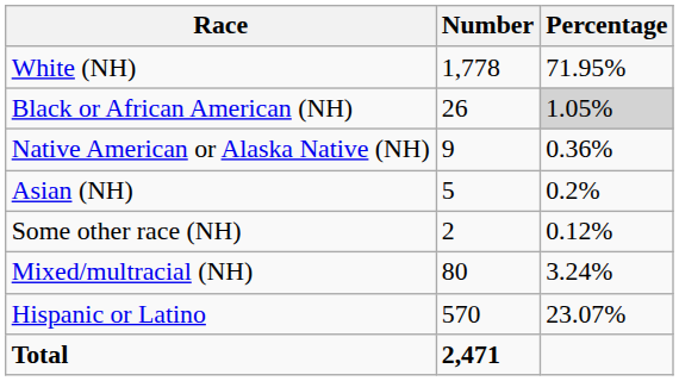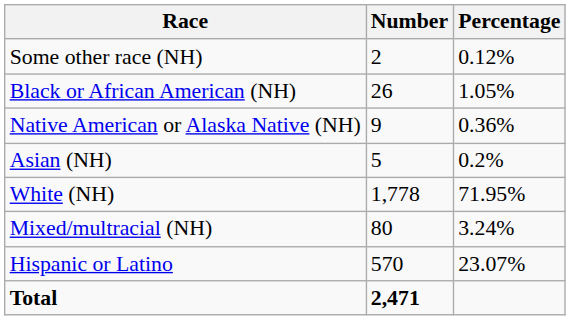 <table class="wikitable">
 <tr>
 <th>Race</th>
 <th>Number</th>
 <th>Percentage</th>
 </tr>
 <tr>
-<td><a href='#'>White</a> (NH)</td>
-<td>1,778</td>
-<td>71.95%</td>
+<td>Some other race (NH)</td>
+<td>2</td>
+<td>0.12%</td>
 </tr>
 <tr>
 <td><a href='#'>Black or African American</a> (NH)</td>
 <td>26</td>
-<td style="background: lightgrey;">1.05%</td>
+<td>1.05%</td>
 </tr>
 <tr>
 <td><a href='#'>Native American</a> or <a href='#'>Alaska Native</a> (NH)</td>
 <td>9</td>
 <td>0.36%</td>
 </tr>
 <tr>
 <td><a href='#'>Asian</a> (NH)</td>
 <td>5</td>
 <td>0.2%</td>
 </tr>
 <tr>
-<td>Some other race (NH)</td>
-<td>2</td>
-<td>0.12%</td>
+<td><a href='#'>White</a> (NH)</td>
+<td>1,778</td>
+<td>71.95%</td>
 </tr>
 <tr>
 <td><a href='#'>Mixed/multracial</a> (NH)</td>
 <td>80</td>
 <td>3.24%</td>
 </tr>
 <tr>
 <td><a href='#'>Hispanic or Latino</a></td>
 <td>570</td>
 <td>23.07%</td>
 </tr>
 <tr>
 <td><strong>Total</strong></td>
 <td><strong>2,471</strong></td>
 <td></td>
 </tr>
 </table>
